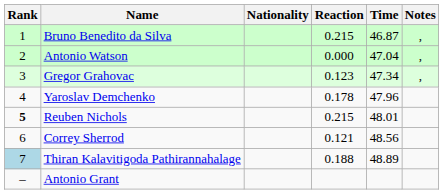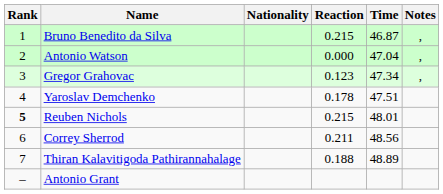 <table class="wikitable sortable" style="text-align:center">
 <tr>
 <th>Rank</th>
 <th>Name</th>
 <th>Nationality</th>
 <th>Reaction</th>
 <th>Time</th>
 <th>Notes</th>
 </tr>
 <tr style="background:#cfc;">
 <td>1</td>
 <td align=left><a href='#'>Bruno Benedito da Silva</a></td>
 <td align=left></td>
 <td>0.215</td>
 <td>46.87</td>
 <td>, </td>
 </tr>
 <tr style="background:#cfc;">
 <td>2</td>
 <td align=left><a href='#'>Antonio Watson</a></td>
 <td align=left></td>
 <td>0.000</td>
 <td>47.04</td>
 <td>, </td>
 </tr>
 <tr style="background:#dfd;">
 <td>3</td>
 <td align=left><a href='#'>Gregor Grahovac</a></td>
 <td align=left></td>
 <td>0.123</td>
 <td>47.34</td>
 <td>, </td>
 </tr>
 <tr>
 <td>4</td>
 <td align=left><a href='#'>Yaroslav Demchenko</a></td>
 <td align=left></td>
 <td>0.178</td>
-<td>47.96</td>
+<td>47.51</td>
 <td></td>
 </tr>
 <tr>
 <td><strong>5</strong></td>
 <td align=left><a href='#'>Reuben Nichols</a></td>
 <td align=left></td>
 <td>0.215</td>
 <td>48.01</td>
 <td></td>
 </tr>
 <tr>
 <td>6</td>
 <td align=left><a href='#'>Correy Sherrod</a></td>
 <td align=left></td>
-<td>0.121</td>
+<td>0.211</td>
 <td>48.56</td>
 <td></td>
 </tr>
 <tr>
-<td style="background: lightblue;">7</td>
+<td>7</td>
 <td align=left><a href='#'>Thiran Kalavitigoda Pathirannahalage</a></td>
 <td align=left></td>
 <td>0.188</td>
 <td>48.89</td>
 <td></td>
 </tr>
 <tr>
 <td>–</td>
 <td align=left><a href='#'>Antonio Grant</a></td>
 <td align=left></td>
 <td></td>
 <td></td>
 <td></td>
 </tr>
 </table>
